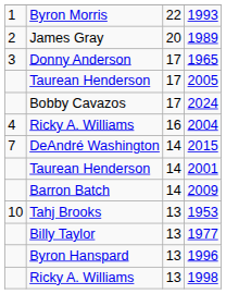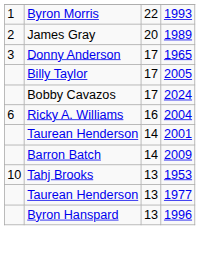 <table class="wikitable">
 <tr>
 </tr>
 <tr>
 <td>1</td>
 <td><a href='#'>Byron Morris</a></td>
 <td>22</td>
 <td><a href='#'>1993</a></td>
 </tr>
 <tr>
 <td>2</td>
 <td>James Gray</td>
 <td>20</td>
 <td><a href='#'>1989</a></td>
 </tr>
 <tr>
 <td>3</td>
 <td><a href='#'>Donny Anderson</a></td>
 <td>17</td>
 <td><a href='#'>1965</a></td>
 </tr>
 <tr>
 <td></td>
-<td><a href='#'>Taurean Henderson</a></td>
+<td><a href='#'>Billy Taylor</a></td>
 <td>17</td>
 <td><a href='#'>2005</a></td>
 </tr>
 <tr>
 <td></td>
 <td>Bobby Cavazos</td>
 <td>17</td>
 <td><a href='#'>2024</a></td>
 </tr>
 <tr>
-<td>4</td>
+<td>6</td>
 <td><a href='#'>Ricky A. Williams</a></td>
 <td>16</td>
 <td><a href='#'>2004</a></td>
-</tr>
-<tr>
-<td>7</td>
-<td><a href='#'>DeAndré Washington</a></td>
-<td>14</td>
-<td><a href='#'>2015</a></td>
 </tr>
 <tr>
 <td></td>
 <td><a href='#'>Taurean Henderson</a></td>
 <td>14</td>
 <td><a href='#'>2001</a></td>
 </tr>
 <tr>
 <td></td>
 <td><a href='#'>Barron Batch</a></td>
 <td>14</td>
 <td><a href='#'>2009</a></td>
 </tr>
 <tr>
 <td>10</td>
 <td><a href='#'>Tahj Brooks</a></td>
 <td>13</td>
 <td><a href='#'>1953</a></td>
 </tr>
 <tr>
 <td></td>
-<td><a href='#'>Billy Taylor</a></td>
+<td><a href='#'>Taurean Henderson</a></td>
 <td>13</td>
 <td><a href='#'>1977</a></td>
 </tr>
 <tr>
 <td></td>
 <td><a href='#'>Byron Hanspard</a></td>
 <td>13</td>
 <td><a href='#'>1996</a></td>
 </tr>
-<tr>
-<td></td>
-<td><a href='#'>Ricky A. Williams</a></td>
-<td>13</td>
-<td><a href='#'>1998</a></td>
-</tr>
 </table>
